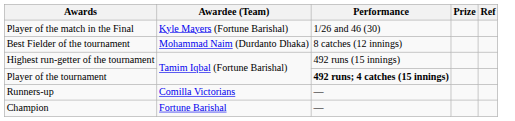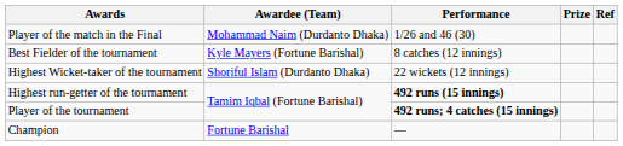 <table class="wikitable">
 <tr>
 <th>Awards</th>
 <th>Awardee (Team)</th>
 <th>Performance</th>
 <th>Prize</th>
 <th>Ref</th>
 </tr>
 <tr>
 <td>Player of the match in the Final</td>
-<td><a href='#'>Kyle Mayers</a> (Fortune Barishal)</td>
+<td><a href='#'>Mohammad Naim</a> (Durdanto Dhaka)</td>
 <td>1/26 and 46 (30)</td>
 <td></td>
 <td></td>
 </tr>
 <tr>
 <td>Best Fielder of the tournament</td>
-<td><a href='#'>Mohammad Naim</a> (Durdanto Dhaka)</td>
+<td><a href='#'>Kyle Mayers</a> (Fortune Barishal)</td>
 <td>8 catches (12 innings)</td>
+<td></td>
+<td></td>
+</tr>
+<tr>
+<td>Highest Wicket-taker of the tournament</td>
+<td><a href='#'>Shoriful Islam</a> (Durdanto Dhaka)</td>
+<td>22 wickets (12 innings)</td>
 <td></td>
 <td></td>
 </tr>
 <tr>
 <td>Highest run-getter of the tournament</td>
 <td rowspan=2><a href='#'>Tamim Iqbal</a> (Fortune Barishal)</td>
-<td>492 runs (15 innings)</td>
+<td><strong>492 runs (15 innings)</strong></td>
 <td></td>
 <td></td>
 </tr>
 <tr>
 <td>Player of the tournament</td>
 <td><strong>492 runs; 4 catches (15 innings)</strong></td>
-<td></td>
-<td></td>
-</tr>
-<tr>
-<td>Runners-up</td>
-<td><a href='#'>Comilla Victorians</a></td>
-<td>—</td>
 <td></td>
 <td></td>
 </tr>
 <tr>
 <td>Champion</td>
 <td><a href='#'>Fortune Barishal</a></td>
 <td>—</td>
 <td></td>
 <td></td>
 </tr>
 </table>
